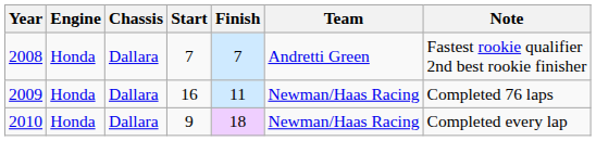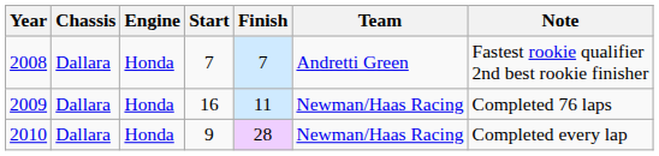 <table class="wikitable" style="font-size: 95%;">
 <tr>
 <th>Year</th>
+<th>Chassis</th>
 <th>Engine</th>
-<th>Chassis</th>
 <th>Start</th>
 <th>Finish</th>
 <th>Team</th>
 <th>Note</th>
 </tr>
 <tr>
 <td><a href='#'>2008</a></td>
+<td><a href='#'>Dallara</a></td>
 <td><a href='#'>Honda</a></td>
-<td><a href='#'>Dallara</a></td>
 <td align=center>7</td>
 <td align=center style="background:#CFEAFF;">7</td>
 <td><a href='#'>Andretti Green</a></td>
 <td>Fastest <a href='#'>rookie</a> qualifier<br> 2nd best rookie finisher</td>
 </tr>
 <tr>
 <td><a href='#'>2009</a></td>
+<td><a href='#'>Dallara</a></td>
 <td><a href='#'>Honda</a></td>
-<td><a href='#'>Dallara</a></td>
 <td align=center>16</td>
 <td align=center style="background:#CFEAFF;">11</td>
 <td><a href='#'>Newman/Haas Racing</a></td>
 <td>Completed 76 laps</td>
 </tr>
 <tr>
 <td><a href='#'>2010</a></td>
+<td><a href='#'>Dallara</a></td>
 <td><a href='#'>Honda</a></td>
-<td><a href='#'>Dallara</a></td>
 <td align=center>9</td>
-<td align=center style="background:#EFCFFF;">18</td>
+<td align=center style="background:#EFCFFF;">28</td>
 <td><a href='#'>Newman/Haas Racing</a></td>
 <td>Completed every lap</td>
 </tr>
 </table>
